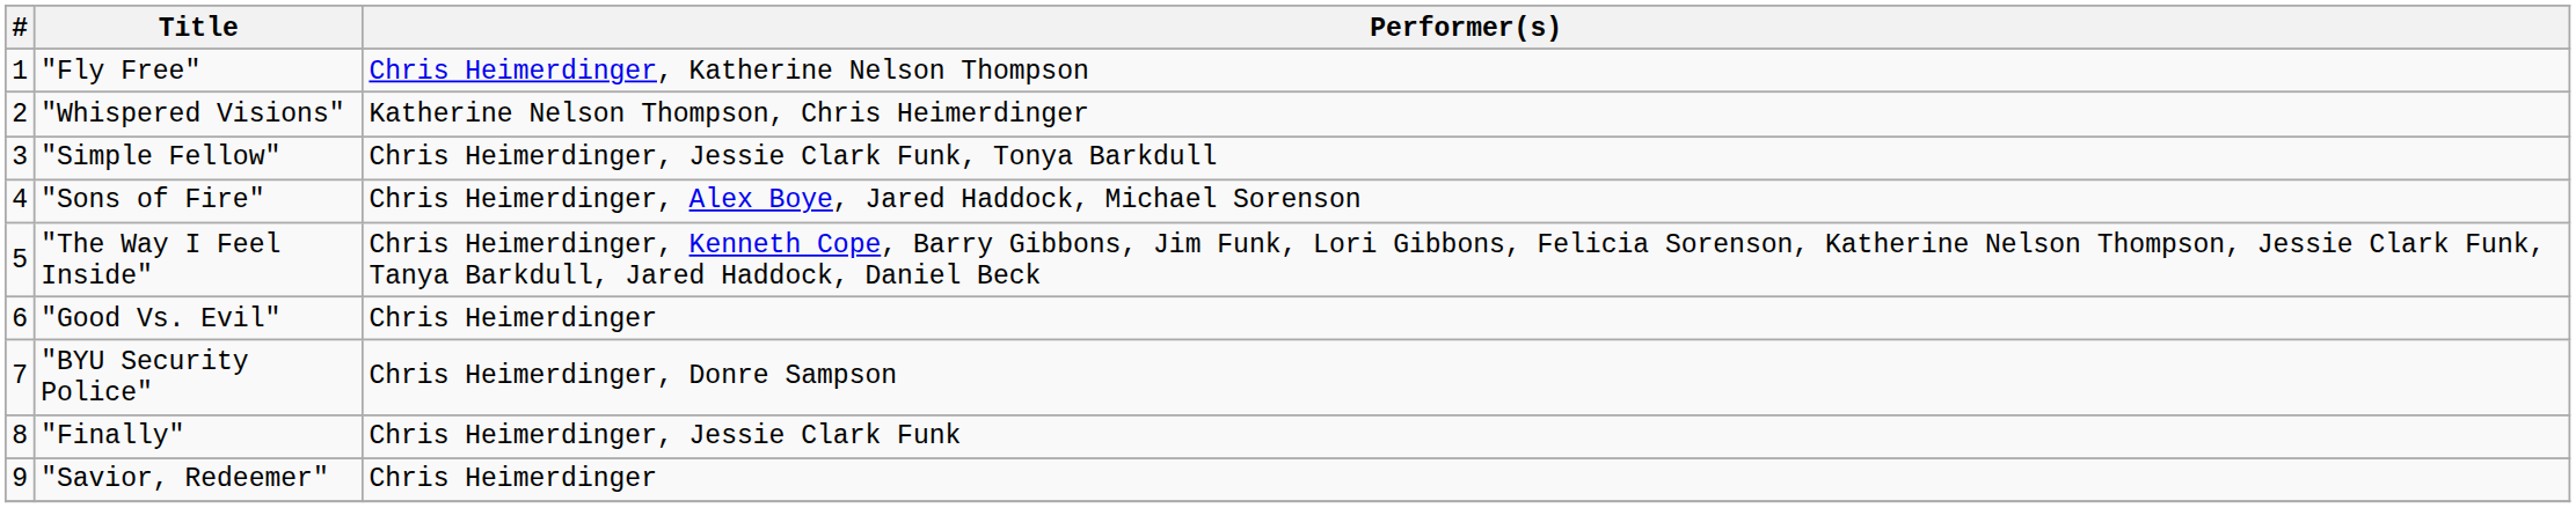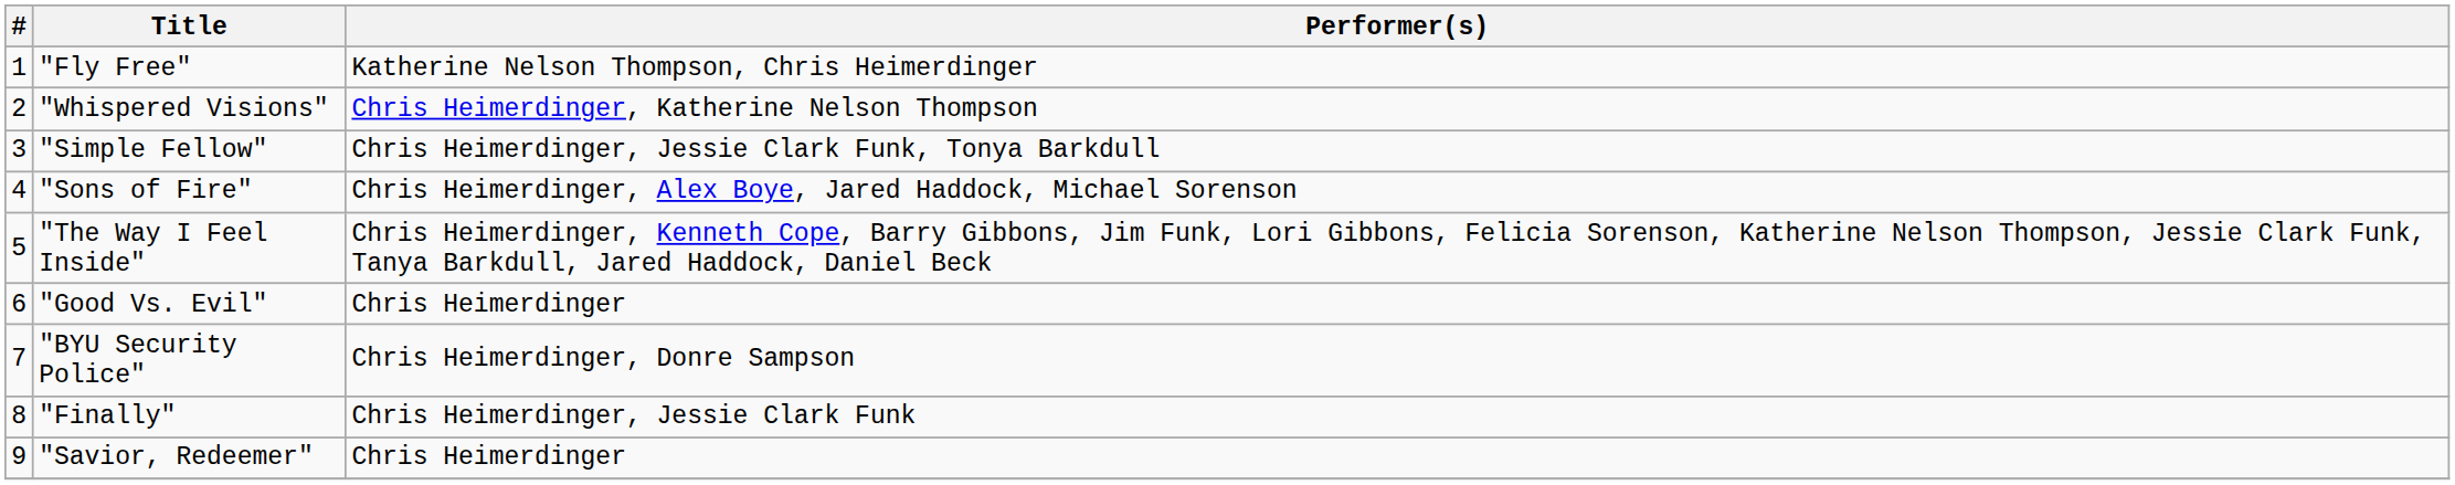 <table class="wikitable">
 <tr>
 <th>#</th>
 <th>Title</th>
 <th>Performer(s)</th>
 </tr>
 <tr>
 <td>1</td>
 <td>"Fly Free"</td>
-<td><a href='#'>Chris Heimerdinger</a>, Katherine Nelson Thompson</td>
+<td>Katherine Nelson Thompson, Chris Heimerdinger</td>
 </tr>
 <tr>
 <td>2</td>
 <td>"Whispered Visions"</td>
-<td>Katherine Nelson Thompson, Chris Heimerdinger</td>
+<td><a href='#'>Chris Heimerdinger</a>, Katherine Nelson Thompson</td>
 </tr>
 <tr>
 <td>3</td>
 <td>"Simple Fellow"</td>
 <td>Chris Heimerdinger, Jessie Clark Funk, Tonya Barkdull</td>
 </tr>
 <tr>
 <td>4</td>
 <td>"Sons of Fire"</td>
 <td>Chris Heimerdinger, <a href='#'>Alex Boye</a>, Jared Haddock, Michael Sorenson</td>
 </tr>
 <tr>
 <td>5</td>
 <td>"The Way I Feel Inside"</td>
 <td>Chris Heimerdinger, <a href='#'>Kenneth Cope</a>, Barry Gibbons, Jim Funk, Lori Gibbons, Felicia Sorenson, Katherine Nelson Thompson, Jessie Clark Funk, Tanya Barkdull, Jared Haddock, Daniel Beck</td>
 </tr>
 <tr>
 <td>6</td>
 <td>"Good Vs. Evil"</td>
 <td>Chris Heimerdinger</td>
 </tr>
 <tr>
 <td>7</td>
 <td>"BYU Security Police"</td>
 <td>Chris Heimerdinger, Donre Sampson</td>
 </tr>
 <tr>
 <td>8</td>
 <td>"Finally"</td>
 <td>Chris Heimerdinger, Jessie Clark Funk</td>
 </tr>
 <tr>
 <td>9</td>
 <td>"Savior, Redeemer"</td>
 <td>Chris Heimerdinger</td>
 </tr>
 <tr>
 </tr>
 </table>
